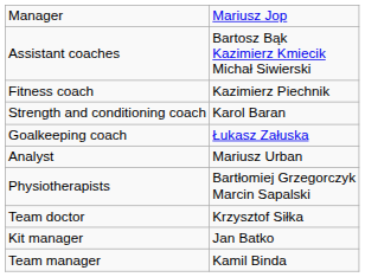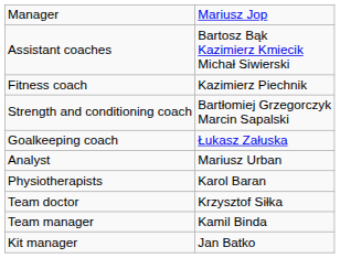 <table class="wikitable">
 <tr>
 <td>Manager</td>
 <td> <a href='#'>Mariusz Jop</a></td>
 </tr>
 <tr>
 <td>Assistant coaches</td>
 <td> Bartosz Bąk<br> <a href='#'>Kazimierz Kmiecik</a><br> Michał Siwierski</td>
 </tr>
 <tr>
 <td>Fitness coach</td>
 <td> Kazimierz Piechnik</td>
 </tr>
 <tr>
 <td>Strength and conditioning coach</td>
-<td> Karol Baran</td>
+<td> Bartłomiej Grzegorczyk<br> Marcin Sapalski</td>
 </tr>
 <tr>
 <td>Goalkeeping coach</td>
 <td> <a href='#'>Łukasz Załuska</a></td>
 </tr>
 <tr>
 <td>Analyst</td>
 <td> Mariusz Urban</td>
 </tr>
 <tr>
 <td>Physiotherapists</td>
-<td> Bartłomiej Grzegorczyk<br> Marcin Sapalski</td>
+<td> Karol Baran</td>
 </tr>
 <tr>
 <td>Team doctor</td>
 <td> Krzysztof Siłka</td>
 </tr>
 <tr>
+<td>Team manager</td>
+<td> Kamil Binda</td>
+</tr>
+<tr>
 <td>Kit manager</td>
 <td> Jan Batko</td>
 </tr>
-<tr>
-<td>Team manager</td>
-<td> Kamil Binda</td>
-</tr>
 </table>
